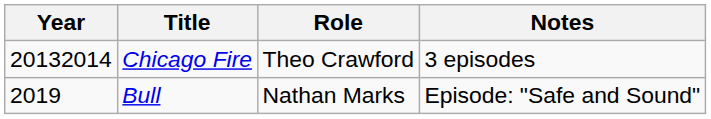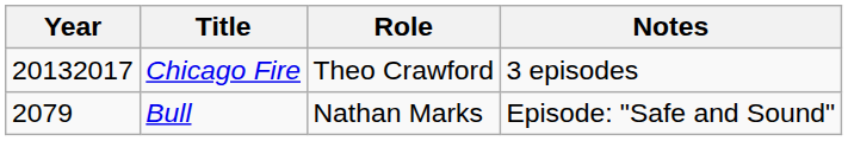 <table class="wikitable sortable">
 <tr>
 <th>Year</th>
 <th>Title</th>
 <th>Role</th>
 <th>Notes</th>
 </tr>
 <tr>
-<td>20132014</td>
+<td>20132017</td>
 <td><em><a href='#'>Chicago Fire</a></em></td>
 <td>Theo Crawford</td>
 <td>3 episodes</td>
 </tr>
 <tr>
-<td>2019</td>
+<td>2079</td>
 <td><em><a href='#'>Bull</a></em></td>
 <td>Nathan Marks</td>
 <td>Episode: "Safe and Sound"</td>
 </tr>
 </table>
